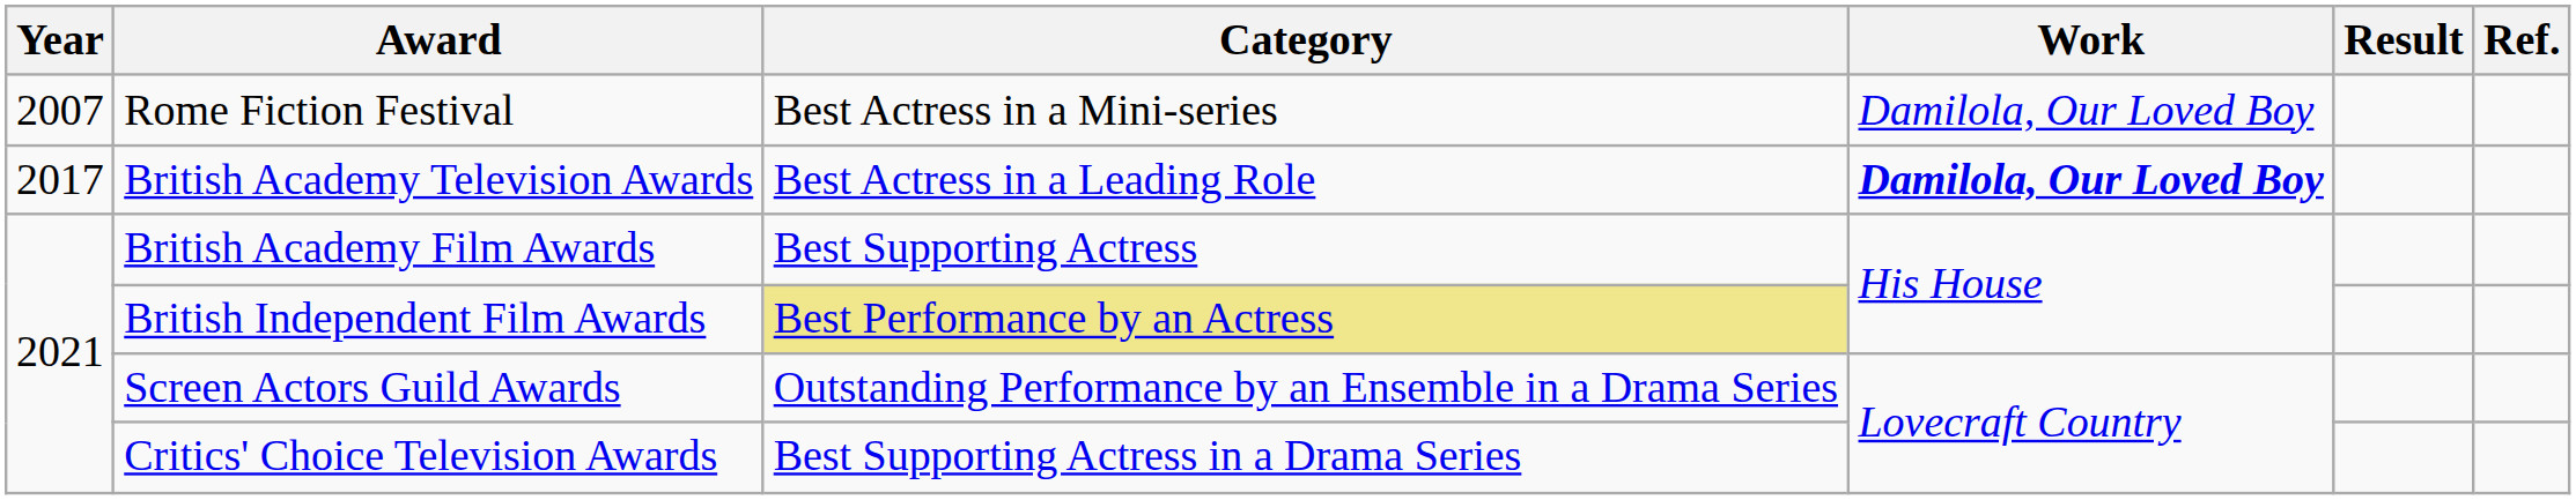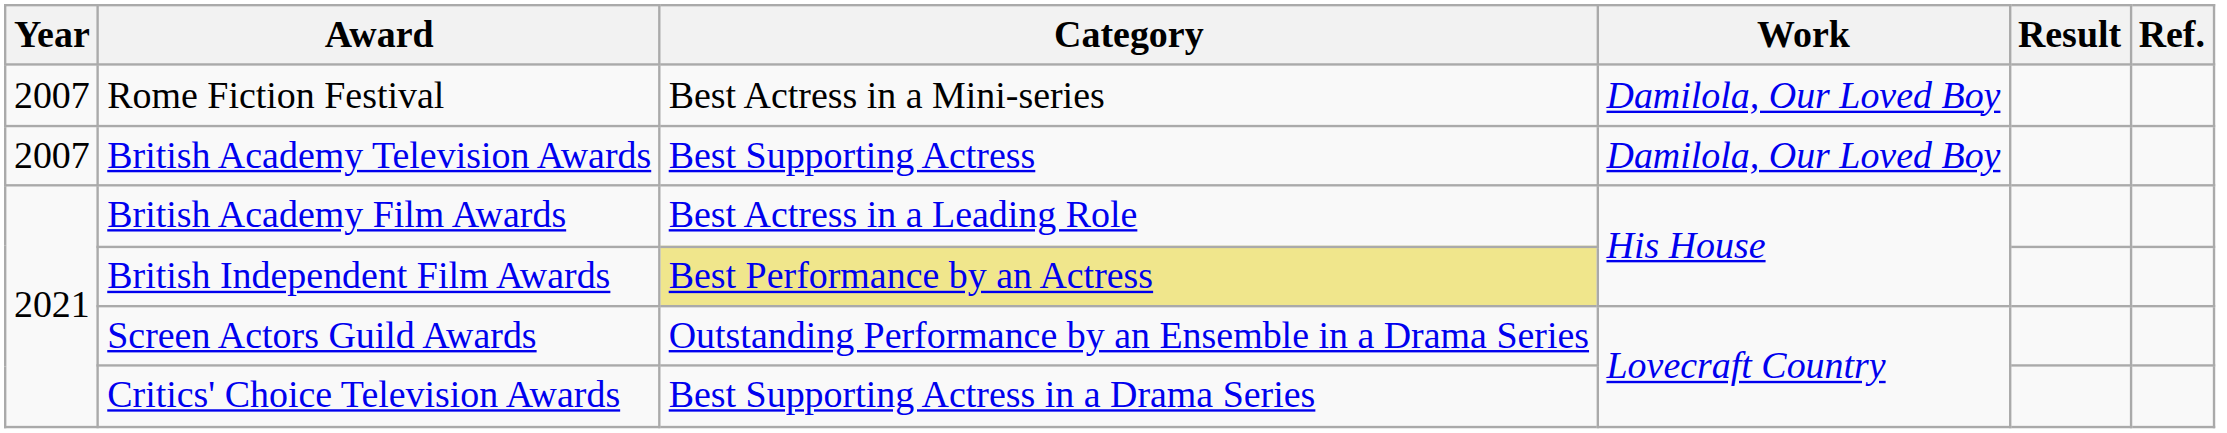 <table class="wikitable">
 <tr>
 <th>Year</th>
 <th>Award</th>
 <th>Category</th>
 <th>Work</th>
 <th>Result</th>
 <th>Ref.</th>
 </tr>
 <tr>
 <td>2007</td>
 <td>Rome Fiction Festival</td>
 <td>Best Actress in a Mini-series</td>
 <td><em><a href='#'>Damilola, Our Loved Boy</a></em></td>
 <td></td>
 <td></td>
 </tr>
 <tr>
-<td>2017</td>
+<td>2007</td>
 <td><a href='#'>British Academy Television Awards</a></td>
-<td><a href='#'>Best Actress in a Leading Role</a></td>
-<td><strong><em><a href='#'>Damilola, Our Loved Boy</a></em></strong></td>
+<td><a href='#'>Best Supporting Actress</a></td>
+<td><em><a href='#'>Damilola, Our Loved Boy</a></em></td>
 <td></td>
 <td></td>
 </tr>
 <tr>
 <td rowspan="4">2021</td>
 <td><a href='#'>British Academy Film Awards</a></td>
-<td><a href='#'>Best Supporting Actress</a></td>
+<td><a href='#'>Best Actress in a Leading Role</a></td>
 <td rowspan="2"><em><a href='#'>His House</a></em></td>
 <td></td>
 <td></td>
 </tr>
 <tr>
 <td><a href='#'>British Independent Film Awards</a></td>
 <td style="background: khaki;"><a href='#'>Best Performance by an Actress</a></td>
 <td></td>
 <td></td>
 </tr>
 <tr>
 <td><a href='#'>Screen Actors Guild Awards</a></td>
 <td><a href='#'>Outstanding Performance by an Ensemble in a Drama Series</a></td>
 <td rowspan="2"><em><a href='#'>Lovecraft Country</a></em></td>
 <td></td>
 <td></td>
 </tr>
 <tr>
 <td><a href='#'>Critics' Choice Television Awards</a></td>
 <td><a href='#'>Best Supporting Actress in a Drama Series</a></td>
 <td></td>
 <td></td>
 </tr>
 </table>
